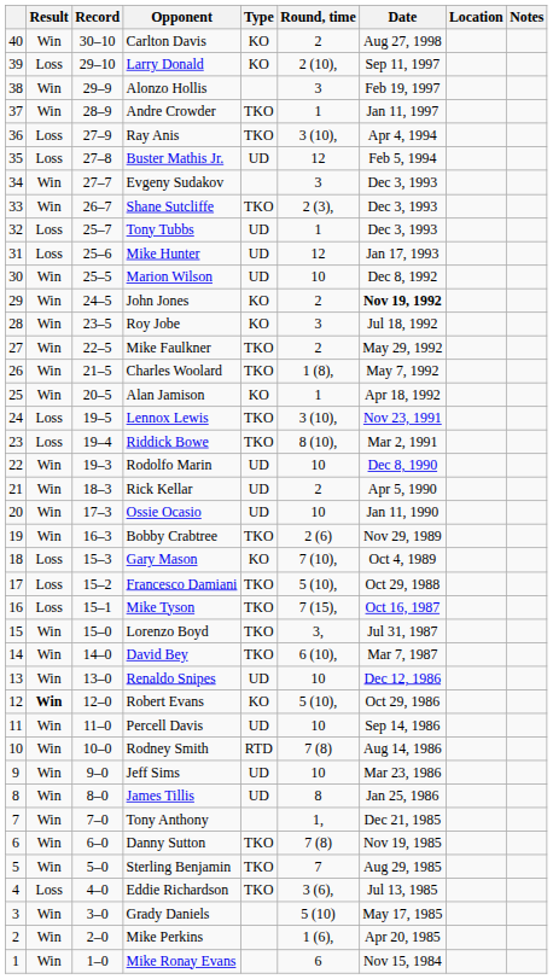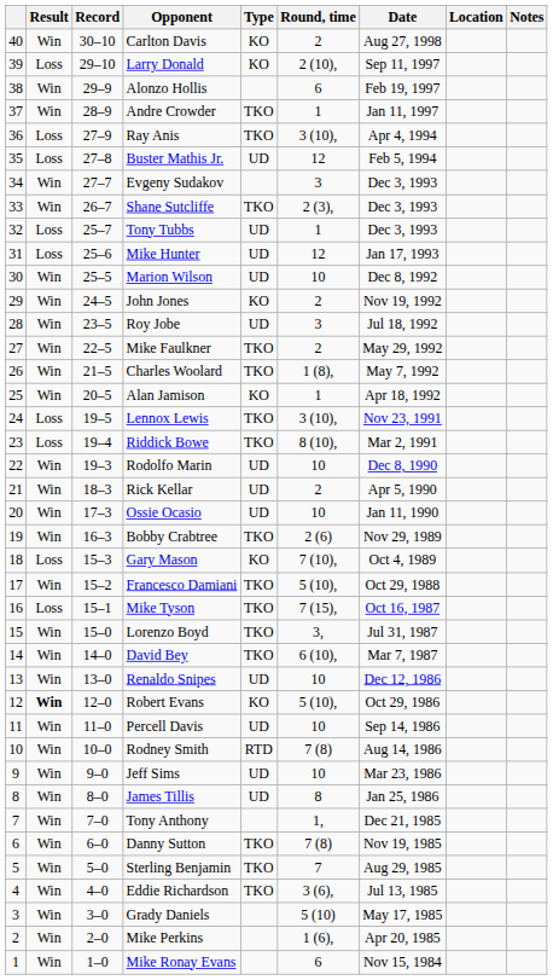 <table class="wikitable" style="text-align:center; font-size:95%">
 <tr>
 <th></th>
 <th>Result</th>
 <th>Record</th>
 <th>Opponent</th>
 <th>Type</th>
 <th>Round, time</th>
 <th>Date</th>
 <th>Location</th>
 <th>Notes</th>
 </tr>
 <tr>
 <td>40</td>
 <td>Win</td>
 <td>30–10</td>
 <td style="text-align:left;"> Carlton Davis</td>
 <td>KO</td>
 <td>2</td>
 <td>Aug 27, 1998</td>
 <td style="text-align:left;"> </td>
 <td></td>
 </tr>
 <tr>
 <td>39</td>
 <td>Loss</td>
 <td>29–10</td>
 <td style="text-align:left;"> <a href='#'>Larry Donald</a></td>
 <td>KO</td>
 <td>2 (10), </td>
 <td>Sep 11, 1997</td>
 <td style="text-align:left;"> </td>
 <td></td>
 </tr>
 <tr>
 <td>38</td>
 <td>Win</td>
 <td>29–9</td>
 <td style="text-align:left;"> Alonzo Hollis</td>
 <td></td>
-<td>3</td>
+<td>6</td>
 <td>Feb 19, 1997</td>
 <td style="text-align:left;"> </td>
 <td></td>
 </tr>
 <tr>
 <td>37</td>
 <td>Win</td>
 <td>28–9</td>
 <td style="text-align:left;"> Andre Crowder</td>
 <td>TKO</td>
 <td>1</td>
 <td>Jan 11, 1997</td>
 <td style="text-align:left;"> </td>
 <td></td>
 </tr>
 <tr>
 <td>36</td>
 <td>Loss</td>
 <td>27–9</td>
 <td style="text-align:left;"> Ray Anis</td>
 <td>TKO</td>
 <td>3 (10), </td>
 <td>Apr 4, 1994</td>
 <td style="text-align:left;"> </td>
 <td></td>
 </tr>
 <tr>
 <td>35</td>
 <td>Loss</td>
 <td>27–8</td>
 <td style="text-align:left;"> <a href='#'>Buster Mathis Jr.</a></td>
 <td>UD</td>
 <td>12</td>
 <td>Feb 5, 1994</td>
 <td style="text-align:left;"> </td>
 <td style="text-align:left;"></td>
 </tr>
 <tr>
 <td>34</td>
 <td>Win</td>
 <td>27–7</td>
 <td style="text-align:left;"> Evgeny Sudakov</td>
 <td></td>
 <td>3</td>
 <td>Dec 3, 1993</td>
 <td style="text-align:left;"> </td>
 <td></td>
 </tr>
 <tr>
 <td>33</td>
 <td>Win</td>
 <td>26–7</td>
 <td style="text-align:left;"> <a href='#'>Shane Sutcliffe</a></td>
 <td>TKO</td>
 <td>2 (3), </td>
 <td>Dec 3, 1993</td>
 <td style="text-align:left;"> </td>
 <td></td>
 </tr>
 <tr>
 <td>32</td>
 <td>Loss</td>
 <td>25–7</td>
 <td style="text-align:left;"> <a href='#'>Tony Tubbs</a></td>
 <td>UD</td>
 <td>1</td>
 <td>Dec 3, 1993</td>
 <td style="text-align:left;"> </td>
 <td></td>
 </tr>
 <tr>
 <td>31</td>
 <td>Loss</td>
 <td>25–6</td>
 <td style="text-align:left;"> <a href='#'>Mike Hunter</a></td>
 <td>UD</td>
 <td>12</td>
 <td>Jan 17, 1993</td>
 <td style="text-align:left;"> </td>
 <td style="text-align:left;"></td>
 </tr>
 <tr>
 <td>30</td>
 <td>Win</td>
 <td>25–5</td>
 <td style="text-align:left;"> <a href='#'>Marion Wilson</a></td>
 <td>UD</td>
 <td>10</td>
 <td>Dec 8, 1992</td>
 <td style="text-align:left;"> </td>
 <td></td>
 </tr>
 <tr>
 <td>29</td>
 <td>Win</td>
 <td>24–5</td>
 <td style="text-align:left;"> John Jones</td>
 <td>KO</td>
 <td>2</td>
-<td><strong>Nov 19, 1992</strong></td>
+<td>Nov 19, 1992</td>
 <td style="text-align:left;"> </td>
 <td></td>
 </tr>
 <tr>
 <td>28</td>
 <td>Win</td>
 <td>23–5</td>
 <td style="text-align:left;"> Roy Jobe</td>
-<td>KO</td>
+<td>UD</td>
 <td>3</td>
 <td>Jul 18, 1992</td>
 <td style="text-align:left;"> </td>
 <td></td>
 </tr>
 <tr>
 <td>27</td>
 <td>Win</td>
 <td>22–5</td>
 <td style="text-align:left;"> Mike Faulkner</td>
 <td>TKO</td>
 <td>2</td>
 <td>May 29, 1992</td>
 <td style="text-align:left;"> </td>
 <td></td>
 </tr>
 <tr>
 <td>26</td>
 <td>Win</td>
 <td>21–5</td>
 <td style="text-align:left;"> Charles Woolard</td>
 <td>TKO</td>
 <td>1 (8), </td>
 <td>May 7, 1992</td>
 <td style="text-align:left;"> </td>
 <td></td>
 </tr>
 <tr>
 <td>25</td>
 <td>Win</td>
 <td>20–5</td>
 <td style="text-align:left;"> Alan Jamison</td>
 <td>KO</td>
 <td>1</td>
 <td>Apr 18, 1992</td>
 <td style="text-align:left;"> </td>
 <td></td>
 </tr>
 <tr>
 <td>24</td>
 <td>Loss</td>
 <td>19–5</td>
 <td style="text-align:left;"> <a href='#'>Lennox Lewis</a></td>
 <td>TKO</td>
 <td>3 (10), </td>
 <td><a href='#'>Nov 23, 1991</a></td>
 <td style="text-align:left;"> </td>
 <td></td>
 </tr>
 <tr>
 <td>23</td>
 <td>Loss</td>
 <td>19–4</td>
 <td style="text-align:left;"> <a href='#'>Riddick Bowe</a></td>
 <td>TKO</td>
 <td>8 (10), </td>
 <td>Mar 2, 1991</td>
 <td style="text-align:left;"> </td>
 <td></td>
 </tr>
 <tr>
 <td>22</td>
 <td>Win</td>
 <td>19–3</td>
 <td style="text-align:left;"> Rodolfo Marin</td>
 <td>UD</td>
 <td>10</td>
 <td><a href='#'>Dec 8, 1990</a></td>
 <td style="text-align:left;"> </td>
 <td></td>
 </tr>
 <tr>
 <td>21</td>
 <td>Win</td>
 <td>18–3</td>
 <td style="text-align:left;"> Rick Kellar</td>
 <td>UD</td>
 <td>2</td>
 <td>Apr 5, 1990</td>
 <td style="text-align:left;"> </td>
 <td></td>
 </tr>
 <tr>
 <td>20</td>
 <td>Win</td>
 <td>17–3</td>
 <td style="text-align:left;"> <a href='#'>Ossie Ocasio</a></td>
 <td>UD</td>
 <td>10</td>
 <td>Jan 11, 1990</td>
 <td style="text-align:left;"> </td>
 <td></td>
 </tr>
 <tr>
 <td>19</td>
 <td>Win</td>
 <td>16–3</td>
 <td style="text-align:left;"> Bobby Crabtree</td>
 <td>TKO</td>
 <td>2 (6)</td>
 <td>Nov 29, 1989</td>
 <td style="text-align:left;"> </td>
 <td></td>
 </tr>
 <tr>
 <td>18</td>
 <td>Loss</td>
 <td>15–3</td>
 <td style="text-align:left;"> <a href='#'>Gary Mason</a></td>
 <td>KO</td>
 <td>7 (10), </td>
 <td>Oct 4, 1989</td>
 <td style="text-align:left;"> </td>
 <td></td>
 </tr>
 <tr>
 <td>17</td>
-<td>Loss</td>
+<td>Win</td>
 <td>15–2</td>
 <td style="text-align:left;"> <a href='#'>Francesco Damiani</a></td>
 <td>TKO</td>
 <td>5 (10), </td>
 <td>Oct 29, 1988</td>
 <td style="text-align:left;"> </td>
 <td></td>
 </tr>
 <tr>
 <td>16</td>
 <td>Loss</td>
 <td>15–1</td>
 <td style="text-align:left;"> <a href='#'>Mike Tyson</a></td>
 <td>TKO</td>
 <td>7 (15), </td>
 <td><a href='#'>Oct 16, 1987</a></td>
 <td style="text-align:left;"> </td>
 <td style="text-align:left;"></td>
 </tr>
 <tr>
 <td>15</td>
 <td>Win</td>
 <td>15–0</td>
 <td style="text-align:left;"> Lorenzo Boyd</td>
 <td>TKO</td>
 <td>3, </td>
 <td>Jul 31, 1987</td>
 <td style="text-align:left;"> </td>
 <td></td>
 </tr>
 <tr>
 <td>14</td>
 <td>Win</td>
 <td>14–0</td>
 <td style="text-align:left;"> <a href='#'>David Bey</a></td>
 <td>TKO</td>
 <td>6 (10), </td>
 <td>Mar 7, 1987</td>
 <td style="text-align:left;"> </td>
 <td></td>
 </tr>
 <tr>
 <td>13</td>
 <td>Win</td>
 <td>13–0</td>
 <td style="text-align:left;"> <a href='#'>Renaldo Snipes</a></td>
 <td>UD</td>
 <td>10</td>
 <td><a href='#'>Dec 12, 1986</a></td>
 <td style="text-align:left;"> </td>
 <td></td>
 </tr>
 <tr>
 <td>12</td>
 <td><strong>Win</strong></td>
 <td>12–0</td>
 <td style="text-align:left;"> Robert Evans</td>
 <td>KO</td>
 <td>5 (10), </td>
 <td>Oct 29, 1986</td>
 <td style="text-align:left;"> </td>
 <td></td>
 </tr>
 <tr>
 <td>11</td>
 <td>Win</td>
 <td>11–0</td>
 <td style="text-align:left;"> Percell Davis</td>
 <td>UD</td>
 <td>10</td>
 <td>Sep 14, 1986</td>
 <td style="text-align:left;"> </td>
 <td></td>
 </tr>
 <tr>
 <td>10</td>
 <td>Win</td>
 <td>10–0</td>
 <td style="text-align:left;"> Rodney Smith</td>
 <td>RTD</td>
 <td>7 (8)</td>
 <td>Aug 14, 1986</td>
 <td style="text-align:left;"> </td>
 <td></td>
 </tr>
 <tr>
 <td>9</td>
 <td>Win</td>
 <td>9–0</td>
 <td style="text-align:left;"> Jeff Sims</td>
 <td>UD</td>
 <td>10</td>
 <td>Mar 23, 1986</td>
 <td style="text-align:left;"> </td>
 <td></td>
 </tr>
 <tr>
 <td>8</td>
 <td>Win</td>
 <td>8–0</td>
 <td style="text-align:left;"> <a href='#'>James Tillis</a></td>
 <td>UD</td>
 <td>8</td>
 <td>Jan 25, 1986</td>
 <td style="text-align:left;"> </td>
 <td></td>
 </tr>
 <tr>
 <td>7</td>
 <td>Win</td>
 <td>7–0</td>
 <td style="text-align:left;"> Tony Anthony</td>
 <td></td>
 <td>1, </td>
 <td>Dec 21, 1985</td>
 <td style="text-align:left;"> </td>
 <td></td>
 </tr>
 <tr>
 <td>6</td>
 <td>Win</td>
 <td>6–0</td>
 <td style="text-align:left;"> Danny Sutton</td>
 <td>TKO</td>
 <td>7 (8)</td>
 <td>Nov 19, 1985</td>
 <td style="text-align:left;"> </td>
 <td></td>
 </tr>
 <tr>
 <td>5</td>
 <td>Win</td>
 <td>5–0</td>
 <td style="text-align:left;"> Sterling Benjamin</td>
 <td>TKO</td>
 <td>7</td>
 <td>Aug 29, 1985</td>
 <td style="text-align:left;"> </td>
 <td></td>
 </tr>
 <tr>
 <td>4</td>
-<td>Loss</td>
+<td>Win</td>
 <td>4–0</td>
 <td style="text-align:left;"> Eddie Richardson</td>
 <td>TKO</td>
 <td>3 (6), </td>
 <td>Jul 13, 1985</td>
 <td style="text-align:left;"> </td>
 <td></td>
 </tr>
 <tr>
 <td>3</td>
 <td>Win</td>
 <td>3–0</td>
 <td style="text-align:left;"> Grady Daniels</td>
 <td></td>
 <td>5 (10)</td>
 <td>May 17, 1985</td>
 <td style="text-align:left;"> </td>
 <td></td>
 </tr>
 <tr>
 <td>2</td>
 <td>Win</td>
 <td>2–0</td>
 <td style="text-align:left;"> Mike Perkins</td>
 <td></td>
 <td>1 (6), </td>
 <td>Apr 20, 1985</td>
 <td style="text-align:left;"> </td>
 <td></td>
 </tr>
 <tr>
 <td>1</td>
 <td>Win</td>
 <td>1–0</td>
 <td style="text-align:left;"> <a href='#'>Mike Ronay Evans</a></td>
 <td></td>
 <td>6</td>
 <td>Nov 15, 1984</td>
 <td style="text-align:left;"> </td>
 <td></td>
 </tr>
 </table>
